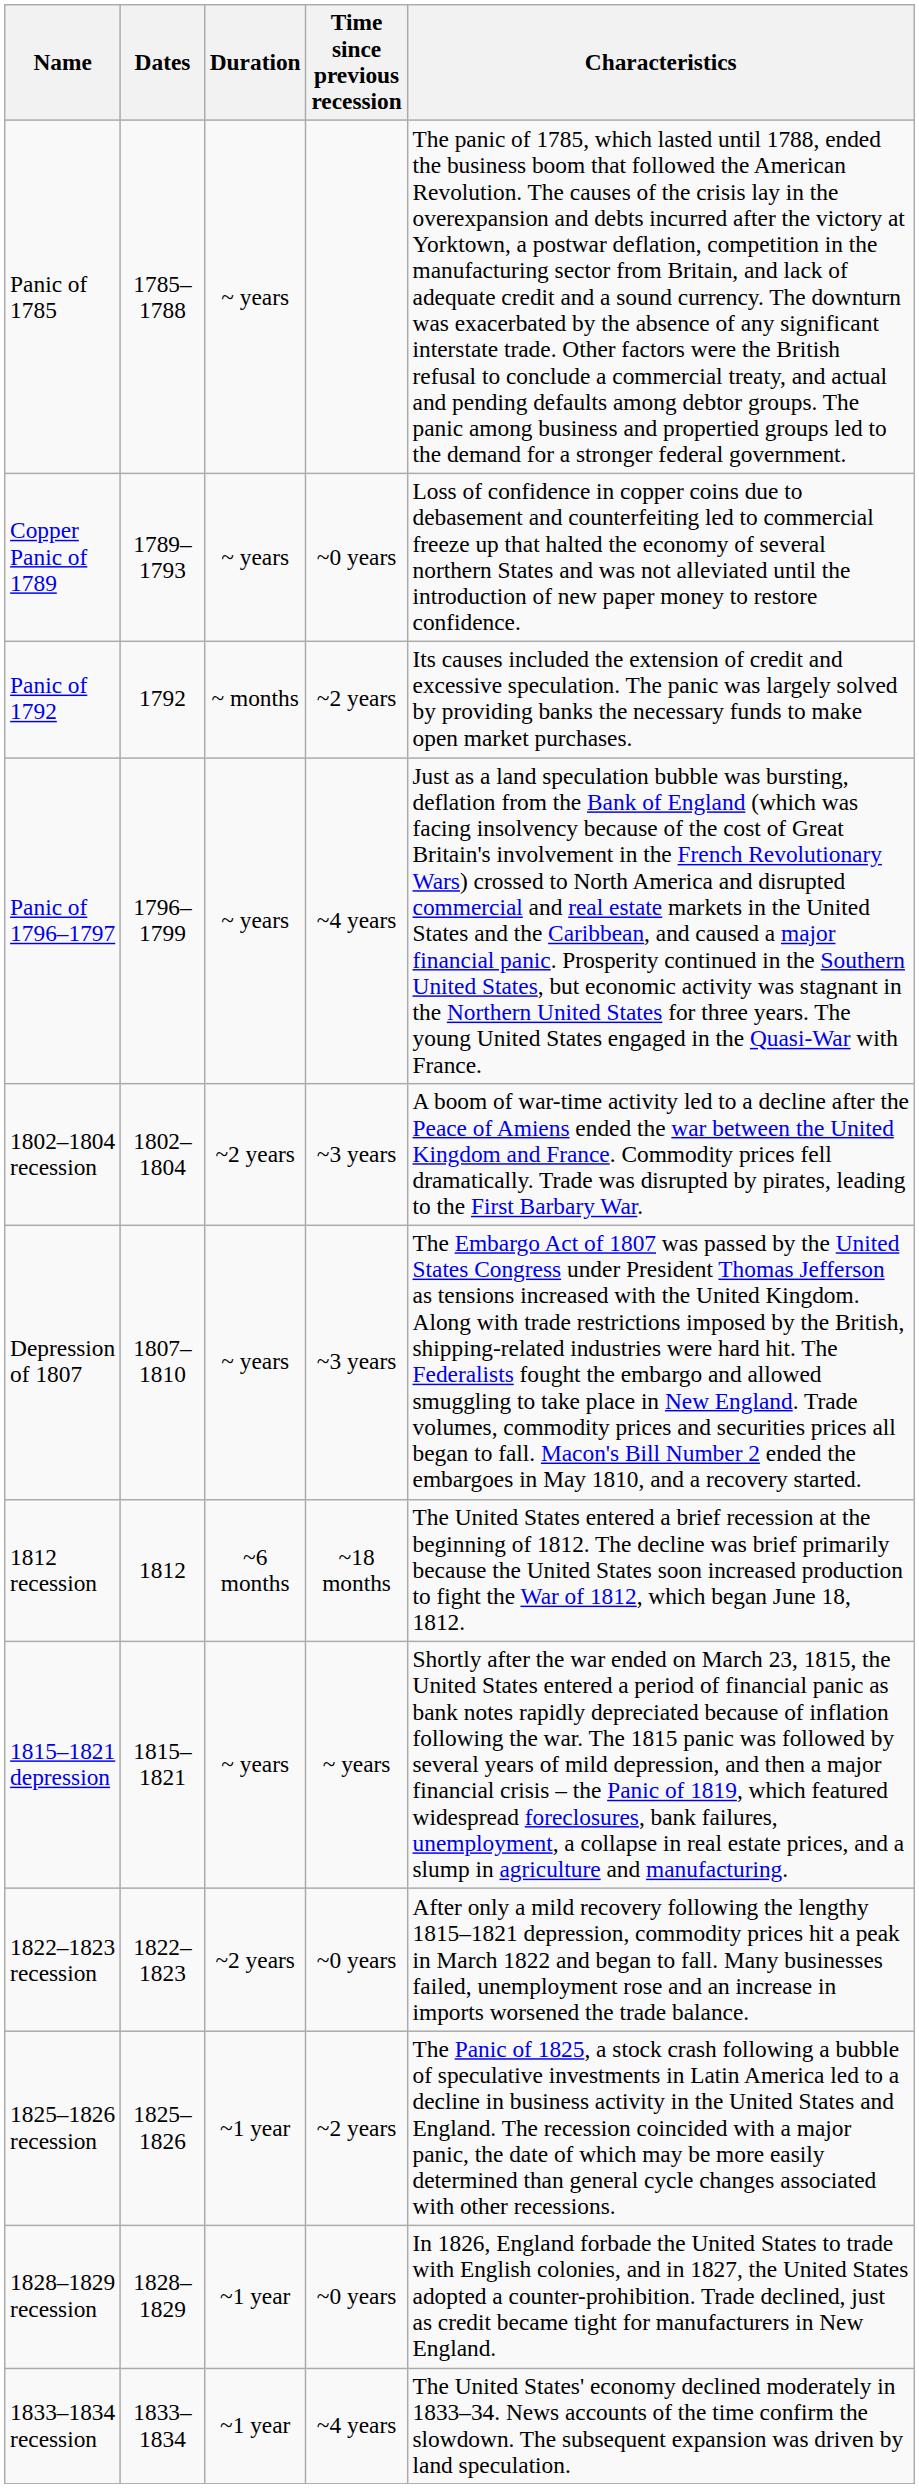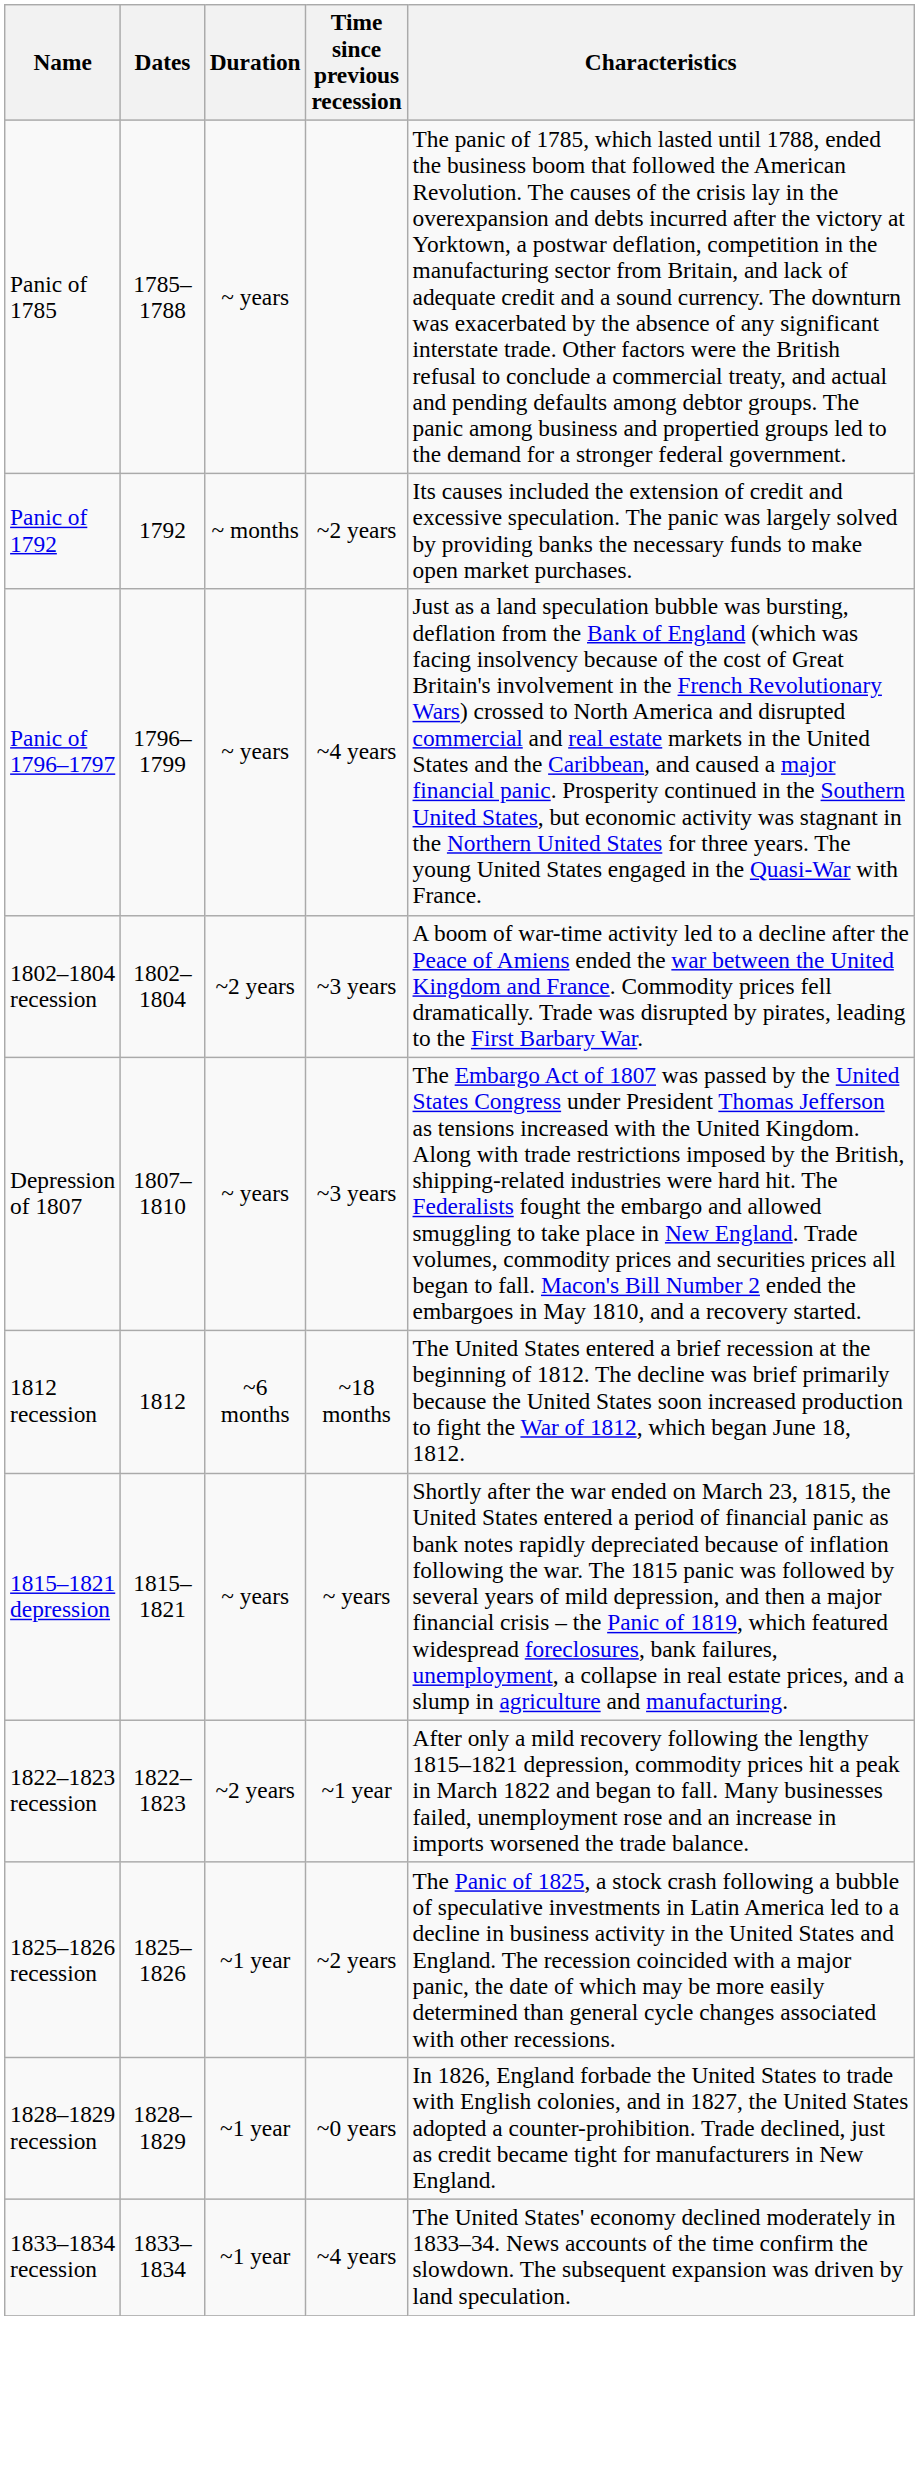 <table class="wikitable sortable sticky-header" style="width: 100%">
 <tr>
 <th width="50" class="unsortable">Name</th>
 <th width="50">Dates</th>
 <th width="50">Duration</th>
 <th width="50">Time since previous recession</th>
 <th class="unsortable">Characteristics</th>
 </tr>
 <tr>
 <td>Panic of 1785</td>
 <td style="text-align:center" data-sort-value=1785>1785–1788</td>
 <td style="text-align:center" data-sort-value=36>~ years</td>
 <td style="text-align:center" data-sort-value=72></td>
 <td>The panic of 1785, which lasted until 1788, ended the business boom that followed the American Revolution. The causes of the crisis lay in the overexpansion and debts incurred after the victory at Yorktown, a postwar deflation, competition in the manufacturing sector from Britain, and lack of adequate credit and a sound currency. The downturn was exacerbated by the absence of any significant interstate trade. Other factors were the British refusal to conclude a commercial treaty, and actual and pending defaults among debtor groups. The panic among business and propertied groups led to the demand for a stronger federal government.</td>
-</tr>
-<tr>
-<td><a href='#'>Copper Panic of 1789</a></td>
-<td style="text-align:center" data-sort-value=1796>1789–1793</td>
-<td style="text-align:center" data-sort-value=36>~ years</td>
-<td style="text-align:center" data-sort-value=72>~0 years</td>
-<td>Loss of confidence in copper coins due to debasement and counterfeiting led to commercial freeze up that halted the economy of several northern States and was not alleviated until the introduction of new paper money to restore confidence.</td>
 </tr>
 <tr>
 <td><a href='#'>Panic of 1792</a></td>
 <td style="text-align:center" data-sort-value=1796>1792</td>
 <td style="text-align:center" data-sort-value=36>~ months</td>
 <td style="text-align:center" data-sort-value=24>~2 years</td>
 <td>Its causes included the extension of credit and excessive speculation. The panic was largely solved by providing banks the necessary funds to make open market purchases.</td>
 </tr>
 <tr>
 <td><a href='#'>Panic of 1796–1797</a></td>
 <td style="text-align:center" data-sort-value=1796>1796–1799</td>
 <td style="text-align:center" data-sort-value=36>~ years</td>
 <td style="text-align:center" data-sort-value=72>~4 years</td>
 <td>Just as a land speculation bubble was bursting, deflation from the <a href='#'>Bank of England</a> (which was facing insolvency because of the cost of Great Britain's involvement in the <a href='#'>French Revolutionary Wars</a>) crossed to North America and disrupted <a href='#'>commercial</a> and <a href='#'>real estate</a> markets in the United States and the <a href='#'>Caribbean</a>, and caused a <a href='#'>major financial panic</a>. Prosperity continued in the <a href='#'>Southern United States</a>, but economic activity was stagnant in the <a href='#'>Northern United States</a> for three years. The young United States engaged in the <a href='#'>Quasi-War</a> with France.</td>
 </tr>
 <tr>
 <td>1802–1804 recession</td>
 <td style="text-align:center" data-sort-value=1802>1802–1804</td>
 <td style="text-align:center" data-sort-value=24>~2 years</td>
 <td style="text-align:center" data-sort-value=36>~3 years</td>
 <td>A boom of war-time activity led to a decline after the <a href='#'>Peace of Amiens</a> ended the <a href='#'>war between the United Kingdom and France</a>. Commodity prices fell dramatically. Trade was disrupted by pirates, leading to the <a href='#'>First Barbary War</a>.</td>
 </tr>
 <tr>
 <td>Depression of 1807</td>
 <td style="text-align:center" data-sort-value=1807>1807–1810</td>
 <td style="text-align:center" data-sort-value=36>~ years</td>
 <td style="text-align:center" data-sort-value=36>~3 years</td>
 <td>The <a href='#'>Embargo Act of 1807</a> was passed by the <a href='#'>United States Congress</a> under President <a href='#'>Thomas Jefferson</a> as tensions increased with the United Kingdom. Along with trade restrictions imposed by the British, shipping-related industries were hard hit. The <a href='#'>Federalists</a> fought the embargo and allowed smuggling to take place in <a href='#'>New England</a>. Trade volumes, commodity prices and securities prices all began to fall. <a href='#'>Macon's Bill Number 2</a> ended the embargoes in May 1810, and a recovery started.</td>
 </tr>
 <tr>
 <td>1812 recession</td>
 <td style="text-align:center" data-sort-value=1812>1812</td>
 <td style="text-align:center" data-sort-value=06>~6 months</td>
 <td style="text-align:center" data-sort-value=18>~18 months</td>
 <td>The United States entered a brief recession at the beginning of 1812. The decline was brief primarily because the United States soon increased production to fight the <a href='#'>War of 1812</a>, which began June 18, 1812.</td>
 </tr>
 <tr>
 <td><a href='#'>1815–1821 depression</a></td>
 <td style="text-align:center" data-sort-value=1815>1815–1821</td>
 <td style="text-align:center" data-sort-value=72>~ years</td>
 <td style="text-align:center" data-sort-value=36>~ years</td>
 <td>Shortly after the war ended on March 23, 1815, the United States entered a period of financial panic as bank notes rapidly depreciated because of inflation following the war. The 1815 panic was followed by several years of mild depression, and then a major financial crisis – the <a href='#'>Panic of 1819</a>, which featured widespread <a href='#'>foreclosures</a>, bank failures, <a href='#'>unemployment</a>, a collapse in real estate prices, and a slump in <a href='#'>agriculture</a> and <a href='#'>manufacturing</a>.</td>
 </tr>
 <tr>
 <td>1822–1823 recession</td>
 <td style="text-align:center" data-sort-value=1822>1822–1823</td>
 <td style="text-align:center" data-sort-value=24>~2 years</td>
-<td style="text-align:center" data-sort-value=72>~0 years</td>
+<td style="text-align:center" data-sort-value=12>~1 year</td>
 <td>After only a mild recovery following the lengthy 1815–1821 depression, commodity prices hit a peak in March 1822 and began to fall. Many businesses failed, unemployment rose and an increase in imports worsened the trade balance.</td>
 </tr>
 <tr>
 <td>1825–1826 recession</td>
 <td style="text-align:center" data-sort-value=1825>1825–1826</td>
 <td style="text-align:center" data-sort-value=12>~1 year</td>
 <td style="text-align:center" data-sort-value=24>~2 years</td>
 <td>The <a href='#'>Panic of 1825</a>, a stock crash following a bubble of speculative investments in Latin America led to a decline in business activity in the United States and England. The recession coincided with a major panic, the date of which may be more easily determined than general cycle changes associated with other recessions.</td>
 </tr>
 <tr>
 <td>1828–1829 recession</td>
 <td style="text-align:center" data-sort-value=1828>1828–1829</td>
 <td style="text-align:center" data-sort-value=12>~1 year</td>
 <td style="text-align:center" data-sort-value=72>~0 years</td>
 <td>In 1826, England forbade the United States to trade with English colonies, and in 1827, the United States adopted a counter-prohibition. Trade declined, just as credit became tight for manufacturers in New England.</td>
 </tr>
 <tr>
 <td>1833–1834 recession</td>
 <td style="text-align:center" data-sort-value=1833>1833–1834</td>
 <td style="text-align:center" data-sort-value=12>~1 year</td>
 <td style="text-align:center" data-sort-value=48>~4 years</td>
 <td>The United States' economy declined moderately in 1833–34. News accounts of the time confirm the slowdown. The subsequent expansion was driven by land speculation.</td>
 </tr>
 </table>
